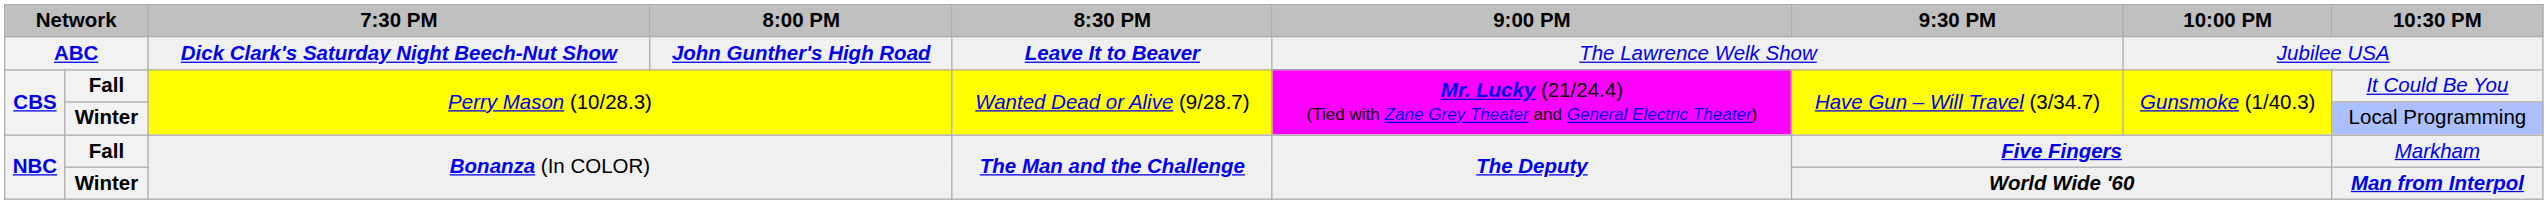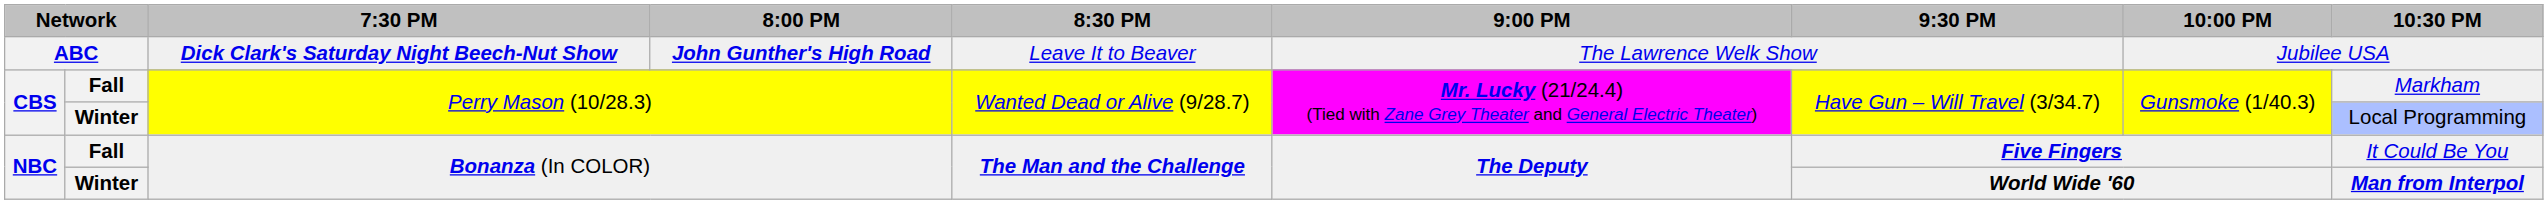 <table class="wikitable" style="width:100%;margin-right:0;text-align:center">
 <tr>
 <th colspan="2" style="background-color:#C0C0C0;text-align:center">Network</th>
 <th style="background-color:#C0C0C0;text-align:center">7:30 PM</th>
 <th style="background-color:#C0C0C0;text-align:center">8:00 PM</th>
 <th style="background-color:#C0C0C0;text-align:center">8:30 PM</th>
 <th style="background-color:#C0C0C0;text-align:center">9:00 PM</th>
 <th style="background-color:#C0C0C0;text-align:center">9:30 PM</th>
 <th style="background-color:#C0C0C0;text-align:center">10:00 PM</th>
 <th style="background-color:#C0C0C0;text-align:center">10:30 PM</th>
 </tr>
 <tr>
 <th colspan="2"><a href='#'>ABC</a></th>
 <td bgcolor="#F0F0F0"><strong><em><a href='#'>Dick Clark's Saturday Night Beech-Nut Show</a></em></strong></td>
 <td bgcolor="#F0F0F0"><strong><em><a href='#'>John Gunther's High Road</a></em></strong></td>
-<td bgcolor="#F0F0F0"><strong><em><a href='#'>Leave It to Beaver</a></em></strong></td>
+<td bgcolor="#F0F0F0"><em><a href='#'>Leave It to Beaver</a></em></td>
 <td bgcolor="#F0F0F0" colspan="2"><em><a href='#'>The Lawrence Welk Show</a></em></td>
 <td bgcolor="#F0F0F0" colspan="2"><em><a href='#'>Jubilee USA</a></em></td>
 </tr>
 <tr>
 <th rowspan="2"><a href='#'>CBS</a></th>
 <th>Fall</th>
 <td bgcolor="#FFFF00" colspan="2" rowspan="2"><em><a href='#'>Perry Mason</a></em> (10/28.3)</td>
 <td bgcolor="#FFFF00" rowspan="2"><em><a href='#'>Wanted Dead or Alive</a></em> (9/28.7)</td>
 <td bgcolor="#FF00FF" rowspan="2"><strong><em><a href='#'>Mr. Lucky</a></em></strong> (21/24.4)<br><small>(Tied with <em><a href='#'>Zane Grey Theater</a></em> and <em><a href='#'>General Electric Theater</a></em>)</small></td>
 <td bgcolor="#FFFF00" rowspan="2"><em><a href='#'>Have Gun – Will Travel</a></em> (3/34.7)</td>
 <td bgcolor="#FFFF00" rowspan="2"><em><a href='#'>Gunsmoke</a></em> (1/40.3)</td>
-<td bgcolor="#F0F0F0"><em><a href='#'>It Could Be You</a></em></td>
+<td bgcolor="#F0F0F0"><em><a href='#'>Markham</a></em></td>
 </tr>
 <tr>
 <th>Winter</th>
 <td bgcolor="#ABBFFF">Local Programming</td>
 </tr>
 <tr>
 <th rowspan="2"><a href='#'>NBC</a></th>
 <th>Fall</th>
 <td bgcolor="#F0F0F0" colspan="2" rowspan="2"><strong><em><a href='#'>Bonanza</a></em></strong> (In <span>C</span><span>O</span><span>L</span><span>O</span><span>R</span>)</td>
 <td bgcolor="#F0F0F0" rowspan="2"><strong><em><a href='#'>The Man and the Challenge</a></em></strong></td>
 <td bgcolor="#F0F0F0" rowspan="2"><strong><em><a href='#'>The Deputy</a></em></strong></td>
 <td bgcolor="#F0F0F0" colspan="2"><strong><em><a href='#'>Five Fingers</a></em></strong></td>
-<td bgcolor="#F0F0F0"><em><a href='#'>Markham</a></em></td>
+<td bgcolor="#F0F0F0"><em><a href='#'>It Could Be You</a></em></td>
 </tr>
 <tr>
 <th>Winter</th>
 <td bgcolor="#F0F0F0" colspan="2"><strong><em>World Wide '60</em></strong></td>
 <td bgcolor="#F0F0F0"><strong><em><a href='#'>Man from Interpol</a></em></strong></td>
 </tr>
 </table>
